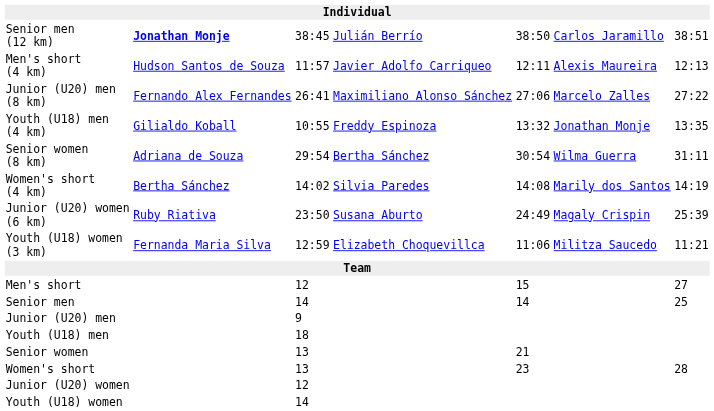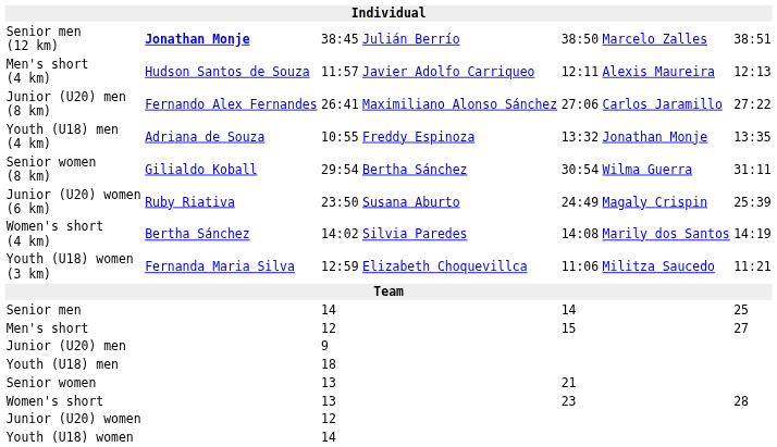 <table>
 <tr>
 <td colspan=7 bgcolor=#eeeeee style=text-align:center;><strong>Individual</strong></td>
 </tr>
 <tr>
 <td>Senior men<br>(12 km)</td>
 <td><strong><a href='#'>Jonathan Monje</a><br></strong></td>
 <td>38:45</td>
 <td><a href='#'>Julián Berrío</a><br></td>
 <td>38:50</td>
-<td><a href='#'>Carlos Jaramillo</a><br></td>
+<td><a href='#'>Marcelo Zalles</a><br></td>
 <td>38:51</td>
 </tr>
 <tr>
 <td>Men's short<br>(4 km)</td>
 <td><a href='#'>Hudson Santos de Souza</a><br></td>
 <td>11:57</td>
 <td><a href='#'>Javier Adolfo Carriqueo</a><br></td>
 <td>12:11</td>
 <td><a href='#'>Alexis Maureira</a><br></td>
 <td>12:13</td>
 </tr>
 <tr>
 <td>Junior (U20) men<br>(8 km)</td>
 <td><a href='#'>Fernando Alex Fernandes</a><br></td>
 <td>26:41</td>
 <td><a href='#'>Maximiliano Alonso Sánchez</a><br></td>
 <td>27:06</td>
-<td><a href='#'>Marcelo Zalles</a><br></td>
+<td><a href='#'>Carlos Jaramillo</a><br></td>
 <td>27:22</td>
 </tr>
 <tr>
 <td>Youth (U18) men<br>(4 km)</td>
-<td><a href='#'>Gilialdo Koball</a><br></td>
+<td><a href='#'>Adriana de Souza</a><br></td>
 <td>10:55</td>
 <td><a href='#'>Freddy Espinoza</a><br></td>
 <td>13:32</td>
 <td><a href='#'>Jonathan Monje</a><br></td>
 <td>13:35</td>
 </tr>
 <tr>
 <td>Senior women<br>(8 km)</td>
-<td><a href='#'>Adriana de Souza</a><br></td>
+<td><a href='#'>Gilialdo Koball</a><br></td>
 <td>29:54</td>
 <td><a href='#'>Bertha Sánchez</a><br></td>
 <td>30:54</td>
 <td><a href='#'>Wilma Guerra</a><br></td>
 <td>31:11</td>
+</tr>
+<tr>
+<td>Junior (U20) women<br>(6 km)</td>
+<td><a href='#'>Ruby Riativa</a><br></td>
+<td>23:50</td>
+<td><a href='#'>Susana Aburto</a><br></td>
+<td>24:49</td>
+<td><a href='#'>Magaly Crispin</a><br></td>
+<td>25:39</td>
 </tr>
 <tr>
 <td>Women's short<br>(4 km)</td>
 <td><a href='#'>Bertha Sánchez</a><br></td>
 <td>14:02</td>
 <td><a href='#'>Silvia Paredes</a><br></td>
 <td>14:08</td>
 <td><a href='#'>Marily dos Santos</a><br></td>
 <td>14:19</td>
-</tr>
-<tr>
-<td>Junior (U20) women<br>(6 km)</td>
-<td><a href='#'>Ruby Riativa</a><br></td>
-<td>23:50</td>
-<td><a href='#'>Susana Aburto</a><br></td>
-<td>24:49</td>
-<td><a href='#'>Magaly Crispin</a><br></td>
-<td>25:39</td>
 </tr>
 <tr>
 <td>Youth (U18) women<br>(3 km)</td>
 <td><a href='#'>Fernanda Maria Silva</a><br></td>
 <td>12:59</td>
 <td><a href='#'>Elizabeth Choquevillca</a><br></td>
 <td>11:06</td>
 <td><a href='#'>Militza Saucedo</a><br></td>
 <td>11:21</td>
 </tr>
 <tr>
 <td colspan=7 bgcolor=#eeeeee style=text-align:center;><strong>Team</strong></td>
 </tr>
 <tr>
+<td>Senior men</td>
+<td></td>
+<td>14</td>
+<td></td>
+<td>14</td>
+<td></td>
+<td>25</td>
+</tr>
+<tr>
 <td>Men's short</td>
 <td></td>
 <td>12</td>
 <td></td>
 <td>15</td>
 <td></td>
 <td>27</td>
-</tr>
-<tr>
-<td>Senior men</td>
-<td></td>
-<td>14</td>
-<td></td>
-<td>14</td>
-<td></td>
-<td>25</td>
 </tr>
 <tr>
 <td>Junior (U20) men</td>
 <td></td>
 <td>9</td>
 <td></td>
 <td></td>
 <td></td>
 <td></td>
 </tr>
 <tr>
 <td>Youth (U18) men</td>
 <td></td>
 <td>18</td>
 <td></td>
 <td></td>
 <td></td>
 <td></td>
 </tr>
 <tr>
 <td>Senior women</td>
 <td></td>
 <td>13</td>
 <td></td>
 <td>21</td>
 <td></td>
 <td></td>
 </tr>
 <tr>
 <td>Women's short</td>
 <td></td>
 <td>13</td>
 <td></td>
 <td>23</td>
 <td></td>
 <td>28</td>
 </tr>
 <tr>
 <td>Junior (U20) women</td>
 <td></td>
 <td>12</td>
 <td></td>
 <td></td>
 <td></td>
 <td></td>
 </tr>
 <tr>
 <td>Youth (U18) women</td>
 <td></td>
 <td>14</td>
 <td></td>
 <td></td>
 <td></td>
 <td></td>
 </tr>
 </table>
